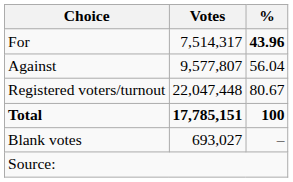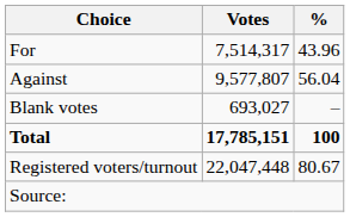 <table class=wikitable style=text-align:right>
 <tr>
 <th>Choice</th>
 <th>Votes</th>
 <th>%</th>
 </tr>
 <tr>
 <td align=left>For</td>
 <td>7,514,317</td>
-<td><strong>43.96</strong></td>
+<td>43.96</td>
 </tr>
 <tr>
 <td align=left>Against</td>
 <td>9,577,807</td>
 <td>56.04</td>
 </tr>
 <tr>
-<td align=left>Registered voters/turnout</td>
-<td>22,047,448</td>
-<td>80.67</td>
+<td align=left>Blank votes</td>
+<td>693,027</td>
+<td>–</td>
 </tr>
 <tr>
 <td align=left><strong>Total</strong></td>
 <td><strong>17,785,151</strong></td>
 <td><strong>100</strong></td>
 </tr>
 <tr>
-<td align=left>Blank votes</td>
-<td>693,027</td>
-<td>–</td>
+<td align=left>Registered voters/turnout</td>
+<td>22,047,448</td>
+<td>80.67</td>
 </tr>
 <tr>
 <td colspan=3 align=left>Source: </td>
 </tr>
 </table>
